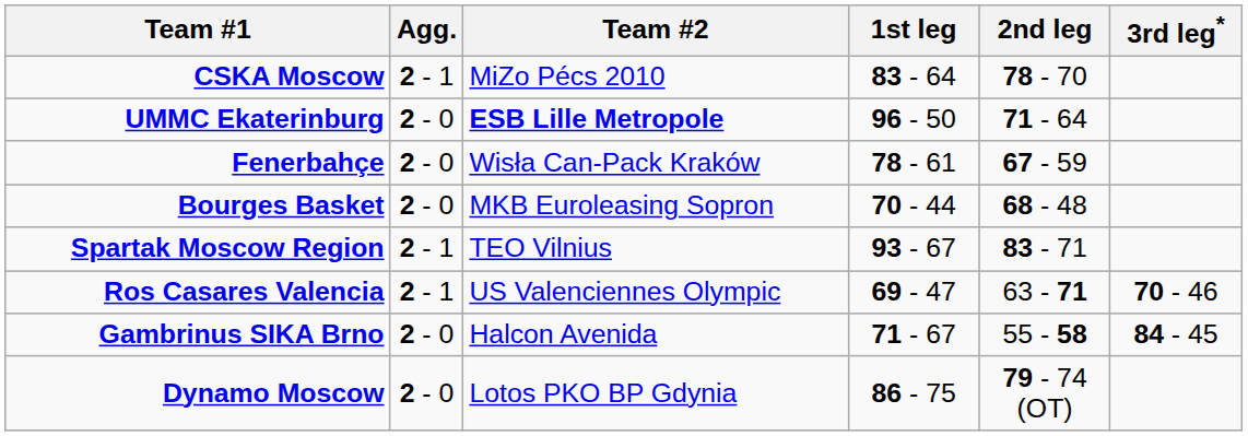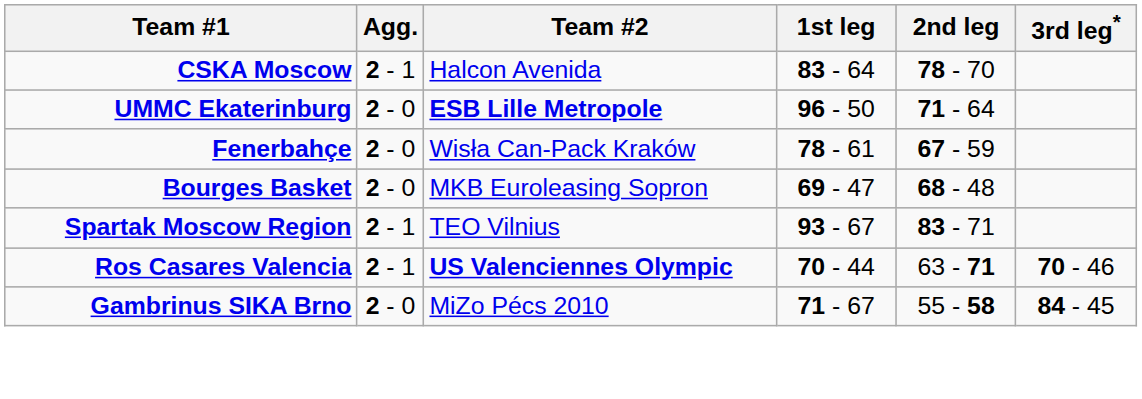 <table class=wikitable style="text-align:center">
 <tr>
 <th width=220>Team #1</th>
 <th width=20>Agg.</th>
 <th width=220>Team #2</th>
 <th width=70>1st leg</th>
 <th width=70>2nd leg</th>
 <th width=70>3rd leg<sup>*</sup></th>
 </tr>
 <tr>
 <td align=right><strong><a href='#'>CSKA Moscow</a></strong> </td>
 <td><strong>2</strong> - 1</td>
-<td align=left> <a href='#'>MiZo Pécs 2010</a></td>
+<td align=left> <a href='#'>Halcon Avenida</a></td>
 <td><strong>83</strong> - 64</td>
 <td><strong>78</strong> - 70</td>
 <td></td>
 </tr>
 <tr>
 <td align=right><strong><a href='#'>UMMC Ekaterinburg</a></strong> </td>
 <td><strong>2</strong> - 0</td>
 <td align=left><strong> <a href='#'>ESB Lille Metropole</a></strong></td>
 <td><strong>96</strong> - 50</td>
 <td><strong>71</strong> - 64</td>
 <td></td>
 </tr>
 <tr>
 <td align=right><strong><a href='#'>Fenerbahçe</a> </strong></td>
 <td><strong>2</strong> - 0</td>
 <td align=left> <a href='#'>Wisła Can-Pack Kraków</a></td>
 <td><strong>78</strong> - 61</td>
 <td><strong>67</strong> - 59</td>
 <td></td>
 </tr>
 <tr>
 <td align=right><strong><a href='#'>Bourges Basket</a></strong> </td>
 <td><strong>2</strong> - 0</td>
 <td align=left> <a href='#'>MKB Euroleasing Sopron</a></td>
-<td><strong>70</strong> - 44</td>
+<td><strong>69</strong> - 47</td>
 <td><strong>68</strong> - 48</td>
 <td></td>
 </tr>
 <tr>
 <td align=right><strong><a href='#'>Spartak Moscow Region</a></strong> </td>
 <td><strong>2</strong> - 1</td>
 <td align=left> <a href='#'>TEO Vilnius</a></td>
 <td><strong>93</strong> - 67</td>
 <td><strong>83</strong> - 71</td>
 <td></td>
 </tr>
 <tr>
 <td align=right><strong><a href='#'>Ros Casares Valencia</a></strong> </td>
 <td><strong>2</strong> - 1</td>
-<td align=left> <a href='#'>US Valenciennes Olympic</a></td>
-<td><strong>69</strong> - 47</td>
+<td align=left><strong> <a href='#'>US Valenciennes Olympic</a></strong></td>
+<td><strong>70</strong> - 44</td>
 <td>63 - <strong>71</strong></td>
 <td><strong>70</strong> - 46</td>
 </tr>
 <tr>
 <td align=right><strong><a href='#'>Gambrinus SIKA Brno</a></strong> </td>
 <td><strong>2</strong> - 0</td>
-<td align=left> <a href='#'>Halcon Avenida</a></td>
+<td align=left> <a href='#'>MiZo Pécs 2010</a></td>
 <td><strong>71</strong> - 67</td>
 <td>55 - <strong>58</strong></td>
 <td><strong>84</strong> - 45</td>
 </tr>
-<tr>
-<td align=right><strong><a href='#'>Dynamo Moscow</a></strong> </td>
-<td><strong>2</strong> - 0</td>
-<td align=left> <a href='#'>Lotos PKO BP Gdynia</a></td>
-<td><strong>86</strong> - 75</td>
-<td><strong>79</strong> - 74 (OT)</td>
-<td></td>
-</tr>
 </table>
